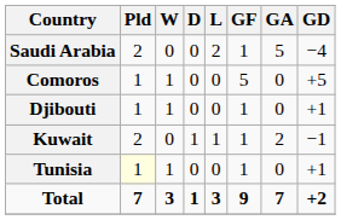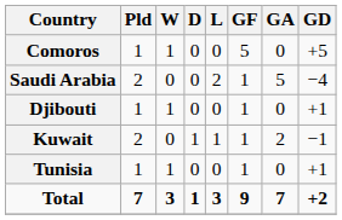 <table class="wikitable plainrowheaders sortable" style="text-align:center">
 <tr>
 <th scope=col>Country</th>
 <th scope=col>Pld</th>
 <th scope=col>W</th>
 <th scope=col>D</th>
 <th scope=col>L</th>
 <th scope=col>GF</th>
 <th scope=col>GA</th>
 <th scope=col>GD</th>
 </tr>
 <tr>
+<th scope=row> Comoros</th>
+<td>1</td>
+<td>1</td>
+<td>0</td>
+<td>0</td>
+<td>5</td>
+<td>0</td>
+<td>+5</td>
+</tr>
+<tr>
 <th scope=row> Saudi Arabia</th>
 <td>2</td>
 <td>0</td>
 <td>0</td>
 <td>2</td>
 <td>1</td>
 <td>5</td>
 <td>−4</td>
-</tr>
-<tr>
-<th scope=row> Comoros</th>
-<td>1</td>
-<td>1</td>
-<td>0</td>
-<td>0</td>
-<td>5</td>
-<td>0</td>
-<td>+5</td>
 </tr>
 <tr>
 <th scope=row> Djibouti</th>
 <td>1</td>
 <td>1</td>
 <td>0</td>
 <td>0</td>
 <td>1</td>
 <td>0</td>
 <td>+1</td>
 </tr>
 <tr>
 <th scope=row> Kuwait</th>
 <td>2</td>
 <td>0</td>
 <td>1</td>
 <td>1</td>
 <td>1</td>
 <td>2</td>
 <td>−1</td>
 </tr>
 <tr>
 <th scope=row> Tunisia</th>
-<td style="background: lightyellow;">1</td>
+<td>1</td>
 <td>1</td>
 <td>0</td>
 <td>0</td>
 <td>1</td>
 <td>0</td>
 <td>+1</td>
 </tr>
 <tr>
 <td align-"center"><strong>Total</strong></td>
 <td><strong>7</strong></td>
 <td><strong>3</strong></td>
 <td><strong>1</strong></td>
 <td><strong>3</strong></td>
 <td><strong>9</strong></td>
 <td><strong>7</strong></td>
 <td><strong>+2</strong></td>
 </tr>
 <tr>
 </tr>
 </table>
